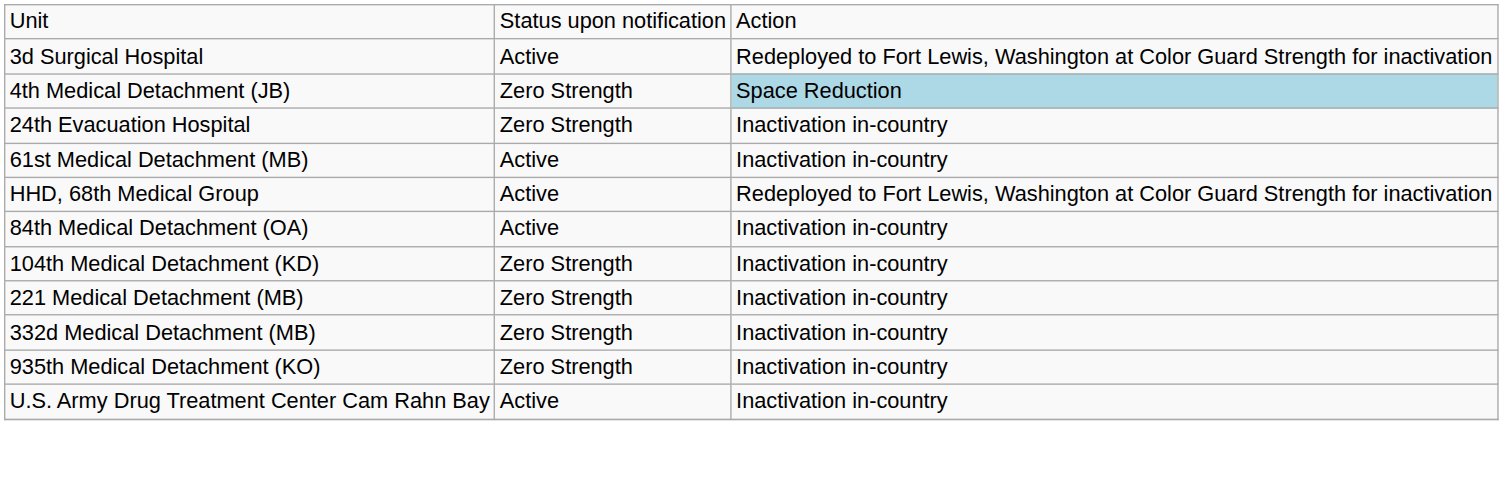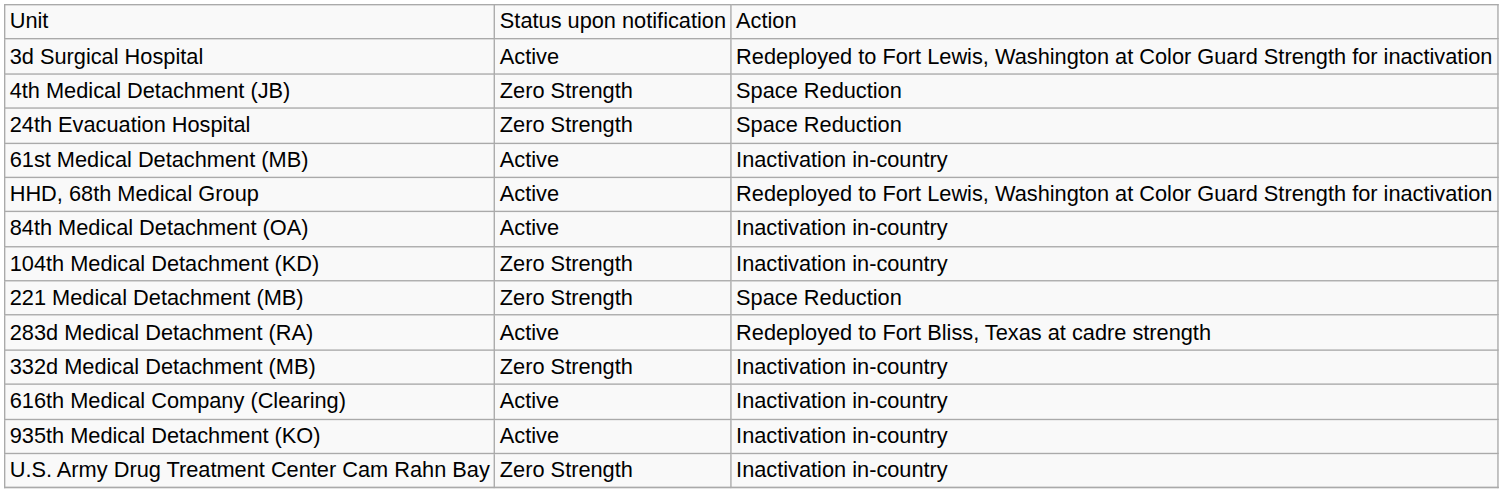 <table class="wikitable">
 <tr>
 <td>Unit</td>
 <td>Status upon notification</td>
 <td>Action</td>
 </tr>
 <tr>
 <td>3d Surgical Hospital</td>
 <td>Active</td>
 <td>Redeployed to Fort Lewis, Washington at Color Guard Strength for inactivation</td>
 </tr>
 <tr>
 <td>4th Medical Detachment (JB)</td>
 <td>Zero Strength</td>
-<td style="background: lightblue;">Space Reduction</td>
+<td>Space Reduction</td>
 </tr>
 <tr>
 <td>24th Evacuation Hospital</td>
 <td>Zero Strength</td>
-<td>Inactivation in-country</td>
+<td>Space Reduction</td>
 </tr>
 <tr>
 <td>61st Medical Detachment (MB)</td>
 <td>Active</td>
 <td>Inactivation in-country</td>
 </tr>
 <tr>
 <td>HHD, 68th Medical Group</td>
 <td>Active</td>
 <td>Redeployed to Fort Lewis, Washington at Color Guard Strength for inactivation</td>
 </tr>
 <tr>
 <td>84th Medical Detachment (OA)</td>
 <td>Active</td>
 <td>Inactivation in-country</td>
 </tr>
 <tr>
 <td>104th Medical Detachment (KD)</td>
 <td>Zero Strength</td>
 <td>Inactivation in-country</td>
 </tr>
 <tr>
 <td>221 Medical Detachment (MB)</td>
 <td>Zero Strength</td>
-<td>Inactivation in-country</td>
+<td>Space Reduction</td>
+</tr>
+<tr>
+<td>283d Medical Detachment (RA)</td>
+<td>Active</td>
+<td>Redeployed to Fort Bliss, Texas at cadre strength</td>
 </tr>
 <tr>
 <td>332d Medical Detachment (MB)</td>
 <td>Zero Strength</td>
 <td>Inactivation in-country</td>
 </tr>
 <tr>
+<td>616th Medical Company (Clearing)</td>
+<td>Active</td>
+<td>Inactivation in-country</td>
+</tr>
+<tr>
 <td>935th Medical Detachment (KO)</td>
-<td>Zero Strength</td>
+<td>Active</td>
 <td>Inactivation in-country</td>
 </tr>
 <tr>
 <td>U.S. Army Drug Treatment Center Cam Rahn Bay</td>
-<td>Active</td>
+<td>Zero Strength</td>
 <td>Inactivation in-country</td>
 </tr>
 <tr>
 </tr>
 </table>
